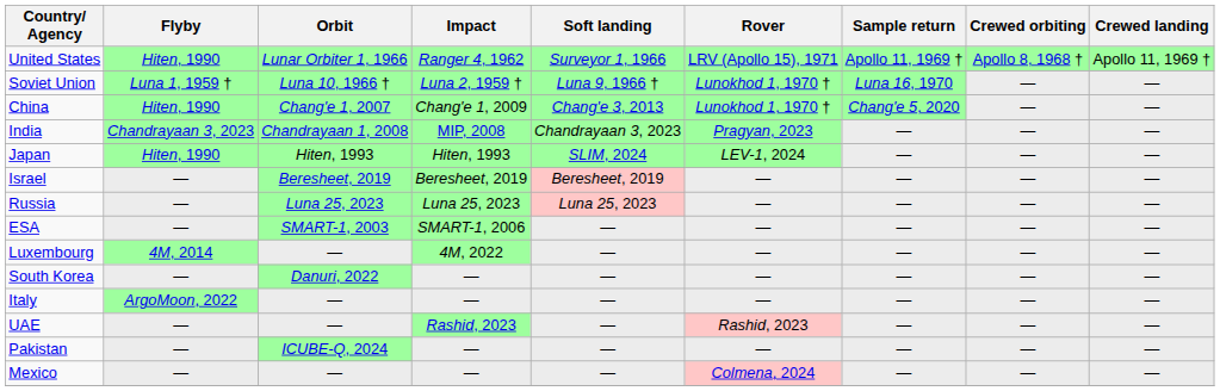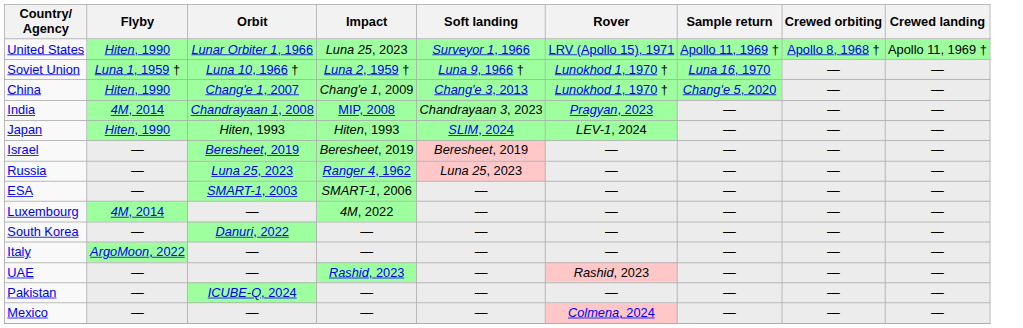 <table class="wikitable sortable">
 <tr>
 <th>Country/<br>Agency</th>
 <th>Flyby</th>
 <th>Orbit</th>
 <th>Impact</th>
 <th>Soft landing</th>
 <th>Rover</th>
 <th>Sample return</th>
 <th>Crewed orbiting</th>
 <th>Crewed landing</th>
 </tr>
 <tr>
 <td> <a href='#'>United States</a></td>
 <td style="background:#9EFF9E; text-align:center;" data-sort-value="3"><a href='#'><em>Hiten</em>, 1990</a></td>
 <td style="background:#9EFF9E; text-align:center;" data-sort-value="2"><a href='#'><em>Lunar Orbiter 1</em>, 1966</a></td>
-<td style="background:#9EFF9E; text-align:center;" data-sort-value="2"><a href='#'><em>Ranger 4</em>, 1962</a></td>
+<td style="background:#9EFF9E; text-align:center;" data-sort-value="9"><em>Luna 25</em>, 2023</td>
 <td style="background:#9EFF9E; text-align:center;" data-sort-value="2"><a href='#'><em>Surveyor 1</em>, 1966</a></td>
 <td style="background:#9EFF9E; text-align:center;" data-sort-value="2"><a href='#'>LRV (Apollo 15), 1971</a></td>
 <td style="background:#9EFF9E; text-align:center;" data-sort-value="1"><a href='#'>Apollo 11, 1969</a> †</td>
 <td style="background:#9EFF9E; text-align:center;" data-sort-value="1"><a href='#'>Apollo 8, 1968</a> †</td>
 <td style="background:#9EFF9E; text-align:center;" data-sort-value="1">Apollo 11, 1969 †</td>
 </tr>
 <tr>
 <td> <a href='#'>Soviet Union</a></td>
 <td style="background:#9EFF9E; text-align:center;" data-sort-value="1"><a href='#'><em>Luna 1</em>, 1959</a> †</td>
 <td style="background:#9EFF9E; text-align:center;" data-sort-value="1"><a href='#'><em>Luna 10</em>, 1966</a> †</td>
 <td style="background:#9EFF9E; text-align:center;" data-sort-value="1"><a href='#'><em>Luna 2</em>, 1959</a> †</td>
 <td style="background:#9EFF9E; text-align:center;" data-sort-value="1"><a href='#'><em>Luna 9</em>, 1966</a> †</td>
 <td style="background:#9EFF9E; text-align:center;" data-sort-value="1"><a href='#'><em>Lunokhod 1</em>, 1970</a> †</td>
 <td style="background:#9EFF9E; text-align:center;" data-sort-value="2"><a href='#'><em>Luna 16</em>, 1970</a></td>
 <td style="background:#ECECEC; text-align:center;" data-sort-value="2">—</td>
 <td style="background:#ECECEC; text-align:center;" data-sort-value="2">—</td>
 </tr>
 <tr>
 <td> <a href='#'>China</a></td>
 <td style="background:#9EFF9E; text-align:center;" data-sort-value="3"><a href='#'><em>Hiten</em>, 1990</a></td>
 <td style="background:#9EFF9E; text-align:center;" data-sort-value="5"><a href='#'><em>Chang'e 1</em>, 2007</a></td>
 <td style="background:#9EFF9E; text-align:center;" data-sort-value="6"><em>Chang'e 1</em>, 2009</td>
 <td style="background:#9EFF9E; text-align:center;" data-sort-value="3"><a href='#'><em>Chang'e 3</em>, 2013</a></td>
 <td style="background:#9EFF9E; text-align:center;" data-sort-value="1"><a href='#'><em>Lunokhod 1</em>, 1970</a> †</td>
 <td style="background:#9EFF9E; text-align:center;" data-sort-value="3"><a href='#'><em>Chang'e 5</em>, 2020</a></td>
 <td style="background:#ECECEC; text-align:center;" data-sort-value="3">—</td>
 <td style="background:#ECECEC; text-align:center;" data-sort-value="3">—</td>
 </tr>
 <tr>
 <td> <a href='#'>India</a></td>
-<td style="background:#9EFF9E; text-align:center;" data-sort-value="7"><a href='#'><em>Chandrayaan 3</em>, 2023</a></td>
+<td style="background:#9EFF9E; text-align:center;" data-sort-value="5"><a href='#'><em>4M</em>, 2014</a></td>
 <td style="background:#9EFF9E; text-align:center;" data-sort-value="6"><a href='#'><em>Chandrayaan 1</em>, 2008</a></td>
 <td style="background:#9EFF9E; text-align:center;" data-sort-value="5"><a href='#'>MIP, 2008</a></td>
 <td style="background:#9EFF9E; text-align:center;" data-sort-value="4"><em>Chandrayaan 3</em>, 2023</td>
 <td style="background:#9EFF9E; text-align:center;" data-sort-value="4"><a href='#'><em>Pragyan</em>, 2023</a></td>
 <td style="background:#ECECEC; text-align:center;" data-sort-value="4">—</td>
 <td style="background:#ECECEC; text-align:center;" data-sort-value="4">—</td>
 <td style="background:#ECECEC; text-align:center;" data-sort-value="4">—</td>
 </tr>
 <tr>
 <td> <a href='#'>Japan</a></td>
 <td style="background:#9EFF9E; text-align:center;" data-sort-value="3"><a href='#'><em>Hiten</em>, 1990</a></td>
 <td style="background:#9EFF9E; text-align:center;" data-sort-value="3"><em>Hiten</em>, 1993</td>
 <td style="background:#9EFF9E; text-align:center;" data-sort-value="3"><em>Hiten</em>, 1993</td>
 <td style="background:#9EFF9E; text-align:center;" data-sort-value="5"><a href='#'><em>SLIM</em>, 2024</a></td>
 <td style="background:#9EFF9E; text-align:center;" data-sort-value="5"><em>LEV-1</em>, 2024</td>
 <td style="background:#ECECEC; text-align:center;" data-sort-value="5">—</td>
 <td style="background:#ECECEC; text-align:center;" data-sort-value="5">—</td>
 <td style="background:#ECECEC; text-align:center;" data-sort-value="5">—</td>
 </tr>
 <tr>
 <td> <a href='#'>Israel</a></td>
 <td style="background:#ECECEC; text-align:center;" data-sort-value="8">—</td>
 <td style="background:#9EFF9E; text-align:center;" data-sort-value="7"><a href='#'><em>Beresheet</em>, 2019</a></td>
 <td style="background:#9EFF9E; text-align:center;" data-sort-value="7"><em>Beresheet</em>, 2019</td>
 <td style="background:#FFC7C7; text-align:center;" data-sort-value="6"><em>Beresheet</em>, 2019</td>
 <td style="background:#ECECEC; text-align:center;" data-sort-value="8">—</td>
 <td style="background:#ECECEC; text-align:center;" data-sort-value="6">—</td>
 <td style="background:#ECECEC; text-align:center;" data-sort-value="6">—</td>
 <td style="background:#ECECEC; text-align:center;" data-sort-value="6">—</td>
 </tr>
 <tr>
 <td> <a href='#'>Russia</a></td>
 <td style="background:#ECECEC; text-align:center;" data-sort-value="9">—</td>
 <td style="background:#9EFF9E; text-align:center;" data-sort-value="9"><a href='#'><em>Luna 25</em>, 2023</a></td>
-<td style="background:#9EFF9E; text-align:center;" data-sort-value="9"><em>Luna 25</em>, 2023</td>
+<td style="background:#9EFF9E; text-align:center;" data-sort-value="2"><a href='#'><em>Ranger 4</em>, 1962</a></td>
 <td style="background:#FFC7C7; text-align:center;" data-sort-value="7"><em>Luna 25</em>, 2023</td>
 <td style="background:#ECECEC; text-align:center;" data-sort-value="9">—</td>
 <td style="background:#ECECEC; text-align:center;" data-sort-value="7">—</td>
 <td style="background:#ECECEC; text-align:center;" data-sort-value="7">—</td>
 <td style="background:#ECECEC; text-align:center;" data-sort-value="7">—</td>
 </tr>
 <tr>
 <td> <a href='#'>ESA</a></td>
 <td style="background:#ECECEC; text-align:center;" data-sort-value="10">—</td>
 <td style="background:#9EFF9E; text-align:center;" data-sort-value="4"><a href='#'><em>SMART-1</em>, 2003</a></td>
 <td style="background:#9EFF9E; text-align:center;" data-sort-value="4"><em>SMART-1</em>, 2006</td>
 <td style="background:#ECECEC; text-align:center;" data-sort-value="8">—</td>
 <td style="background:#ECECEC; text-align:center;" data-sort-value="10">—</td>
 <td style="background:#ECECEC; text-align:center;" data-sort-value="8">—</td>
 <td style="background:#ECECEC; text-align:center;" data-sort-value="8">—</td>
 <td style="background:#ECECEC; text-align:center;" data-sort-value="8">—</td>
 </tr>
 <tr>
 <td> <a href='#'>Luxembourg</a></td>
 <td style="background:#9EFF9E; text-align:center;" data-sort-value="5"><a href='#'><em>4M</em>, 2014</a></td>
 <td style="background:#ECECEC; text-align:center;" data-sort-value="11">—</td>
 <td style="background:#9EFF9E; text-align:center;" data-sort-value="7"><em>4M</em>, 2022</td>
 <td style="background:#ECECEC; text-align:center;" data-sort-value="9">—</td>
 <td style="background:#ECECEC; text-align:center;" data-sort-value="11">—</td>
 <td style="background:#ECECEC; text-align:center;" data-sort-value="9">—</td>
 <td style="background:#ECECEC; text-align:center;" data-sort-value="9">—</td>
 <td style="background:#ECECEC; text-align:center;" data-sort-value="9">—</td>
 </tr>
 <tr>
 <td> <a href='#'>South Korea</a></td>
 <td style="background:#ECECEC; text-align:center;" data-sort-value="11">—</td>
 <td style="background:#9EFF9E; text-align:center;" data-sort-value="8"><a href='#'><em>Danuri</em>, 2022</a></td>
 <td style="background:#ECECEC; text-align:center;" data-sort-value="11">—</td>
 <td style="background:#ECECEC; text-align:center;" data-sort-value="10">—</td>
 <td style="background:#ECECEC; text-align:center;" data-sort-value="12">—</td>
 <td style="background:#ECECEC; text-align:center;" data-sort-value="10">—</td>
 <td style="background:#ECECEC; text-align:center;" data-sort-value="10">—</td>
 <td style="background:#ECECEC; text-align:center;" data-sort-value="10">—</td>
 </tr>
 <tr>
 <td> <a href='#'>Italy</a></td>
 <td style="background:#9EFF9E; text-align:center;" data-sort-value="6"><a href='#'><em>ArgoMoon</em>, 2022</a></td>
 <td style="background:#ECECEC; text-align:center;" data-sort-value="12">—</td>
 <td style="background:#ECECEC; text-align:center;" data-sort-value="12">—</td>
 <td style="background:#ECECEC; text-align:center;" data-sort-value="11">—</td>
 <td style="background:#ECECEC; text-align:center;" data-sort-value="13">—</td>
 <td style="background:#ECECEC; text-align:center;" data-sort-value="11">—</td>
 <td style="background:#ECECEC; text-align:center;" data-sort-value="11">—</td>
 <td style="background:#ECECEC; text-align:center;" data-sort-value="11">—</td>
 </tr>
 <tr>
 <td> <a href='#'>UAE</a></td>
 <td style="background:#ECECEC; text-align:center;" data-sort-value="12">—</td>
 <td style="background:#ECECEC; text-align:center;" data-sort-value="13">—</td>
 <td style="background:#9EFF9E; text-align:center;" data-sort-value="8"><a href='#'><em>Rashid</em>, 2023</a></td>
 <td style="background:#ECECEC; text-align:center;" data-sort-value="12">—</td>
 <td style="background:#FFC7C7; text-align:center;" data-sort-value="6"><em>Rashid</em>, 2023</td>
 <td style="background:#ECECEC; text-align:center;" data-sort-value="12">—</td>
 <td style="background:#ECECEC; text-align:center;" data-sort-value="12">—</td>
 <td style="background:#ECECEC; text-align:center;" data-sort-value="12">—</td>
 </tr>
 <tr>
 <td> <a href='#'>Pakistan</a></td>
 <td style="background:#ECECEC; text-align:center;" data-sort-value="13">—</td>
 <td style="background:#9EFF9E; text-align:center;" data-sort-value="10"><a href='#'><em>ICUBE-Q</em>, 2024</a></td>
 <td style="background:#ECECEC; text-align:center;" data-sort-value="13">—</td>
 <td style="background:#ECECEC; text-align:center;" data-sort-value="13">—</td>
 <td style="background:#ECECEC; text-align:center;" data-sort-value="14">—</td>
 <td style="background:#ECECEC; text-align:center;" data-sort-value="13">—</td>
 <td style="background:#ECECEC; text-align:center;" data-sort-value="13">—</td>
 <td style="background:#ECECEC; text-align:center;" data-sort-value="13">—</td>
 </tr>
 <tr>
 <td> <a href='#'>Mexico</a></td>
 <td style="background:#ECECEC; text-align:center;" data-sort-value="14">—</td>
 <td style="background:#ECECEC; text-align:center;" data-sort-value="14">—</td>
 <td style="background:#ECECEC; text-align:center;" data-sort-value="14">—</td>
 <td style="background:#ECECEC; text-align:center;" data-sort-value="14">—</td>
 <td style="background:#FFC7C7; text-align:center;" data-sort-value="7"><a href='#'><em>Colmena</em>, 2024</a></td>
 <td style="background:#ECECEC; text-align:center;" data-sort-value="14">—</td>
 <td style="background:#ECECEC; text-align:center;" data-sort-value="14">—</td>
 <td style="background:#ECECEC; text-align:center;" data-sort-value="14">—</td>
 </tr>
 <tr>
 </tr>
 </table>
